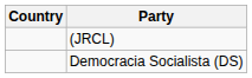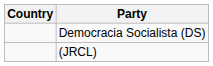 <table class="wikitable">
 <tr>
 <th>Country</th>
 <th>Party</th>
 </tr>
 <tr>
 <td></td>
-<td> (JRCL)</td>
+<td>Democracia Socialista (DS)</td>
 </tr>
 <tr>
 <td></td>
-<td>Democracia Socialista (DS)</td>
+<td> (JRCL)</td>
 </tr>
 </table>
